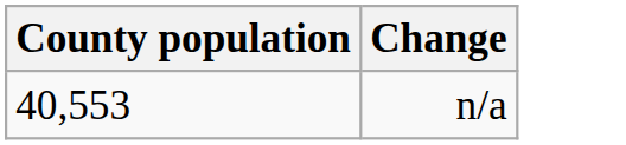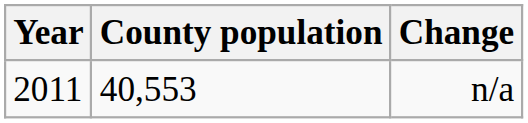 <table class="wikitable">
 <tr>
+<th>Year</th>
 <th>County population</th>
 <th>Change</th>
 </tr>
 <tr>
+<td>2011</td>
 <td>40,553</td>
 <td align="right">n/a</td>
 </tr>
 </table>
